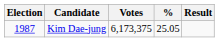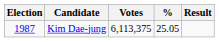 <table class="wikitable" style="text-align:center">
 <tr>
 <th>Election</th>
 <th>Candidate</th>
 <th>Votes</th>
 <th>%</th>
 <th>Result</th>
 </tr>
 <tr>
 <td><a href='#'>1987</a></td>
 <td><a href='#'>Kim Dae-jung</a></td>
-<td>6,173,375</td>
+<td>6,113,375</td>
 <td>25.05</td>
 <td></td>
 </tr>
 </table>
